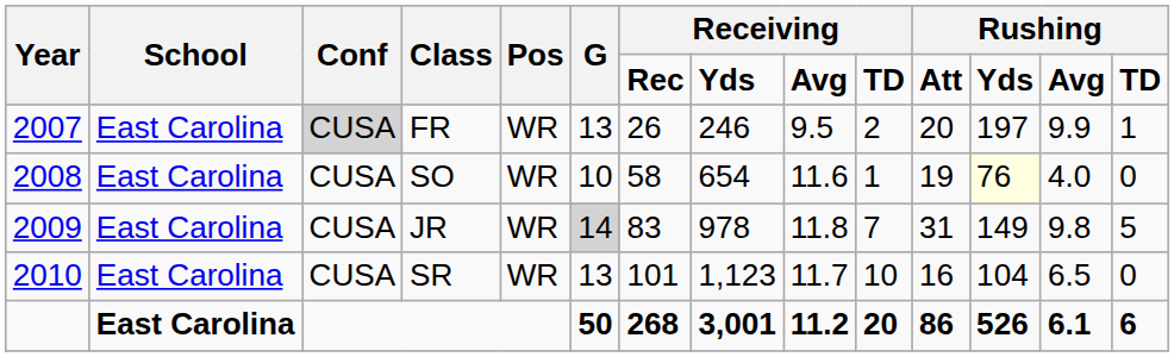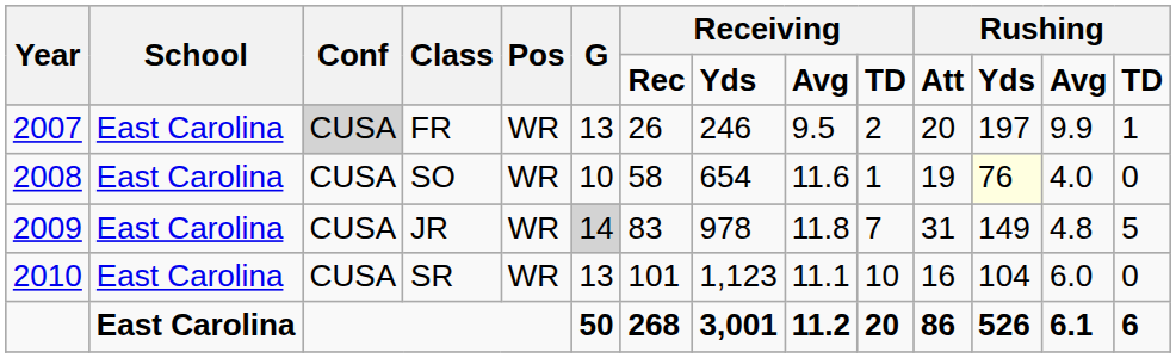 <table class="wikitable">
 <tr>
 <th rowspan="2">Year</th>
 <th rowspan="2">School</th>
 <th rowspan="2">Conf</th>
 <th rowspan="2">Class</th>
 <th rowspan="2">Pos</th>
 <th rowspan="2">G</th>
 <th colspan="4" style="text-align: center; font-weight:bold;">Receiving</th>
 <th colspan="4" style="text-align: center; font-weight:bold;">Rushing</th>
 </tr>
 <tr>
 <td style="font-weight:bold;">Rec</td>
 <td style="font-weight:bold;">Yds</td>
 <td style="font-weight:bold;">Avg</td>
 <td style="font-weight:bold;">TD</td>
 <td style="font-weight:bold;">Att</td>
 <td style="font-weight:bold;">Yds</td>
 <td style="font-weight:bold;">Avg</td>
 <td style="font-weight:bold;">TD</td>
 </tr>
 <tr>
 <td><a href='#'>2007</a></td>
 <td><a href='#'>East Carolina</a></td>
 <td style="background: lightgrey;">CUSA</td>
 <td>FR</td>
 <td>WR</td>
 <td>13</td>
 <td>26</td>
 <td>246</td>
 <td>9.5</td>
 <td>2</td>
 <td>20</td>
 <td>197</td>
 <td>9.9</td>
 <td>1</td>
 </tr>
 <tr>
 <td><a href='#'>2008</a></td>
 <td><a href='#'>East Carolina</a></td>
 <td>CUSA</td>
 <td>SO</td>
 <td>WR</td>
 <td>10</td>
 <td>58</td>
 <td>654</td>
 <td>11.6</td>
 <td>1</td>
 <td>19</td>
 <td style="background: lightyellow;">76</td>
 <td>4.0</td>
 <td>0</td>
 </tr>
 <tr>
 <td><a href='#'>2009</a></td>
 <td><a href='#'>East Carolina</a></td>
 <td>CUSA</td>
 <td>JR</td>
 <td>WR</td>
 <td style="background: lightgrey;">14</td>
 <td>83</td>
 <td>978</td>
 <td>11.8</td>
 <td>7</td>
 <td>31</td>
 <td>149</td>
-<td>9.8</td>
+<td>4.8</td>
 <td>5</td>
 </tr>
 <tr>
 <td><a href='#'>2010</a></td>
 <td><a href='#'>East Carolina</a></td>
 <td>CUSA</td>
 <td>SR</td>
 <td>WR</td>
 <td>13</td>
 <td>101</td>
 <td>1,123</td>
-<td>11.7</td>
+<td>11.1</td>
 <td>10</td>
 <td>16</td>
 <td>104</td>
-<td>6.5</td>
+<td>6.0</td>
 <td>0</td>
 </tr>
 <tr>
 <td style="font-weight:bold;"></td>
 <td style="font-weight:bold;">East Carolina</td>
 <td colspan="3" style="font-weight:bold;"></td>
 <td style="font-weight:bold;">50</td>
 <td style="font-weight:bold;">268</td>
 <td style="font-weight:bold;">3,001</td>
 <td style="font-weight:bold;">11.2</td>
 <td style="font-weight:bold;">20</td>
 <td style="font-weight:bold;">86</td>
 <td style="font-weight:bold;">526</td>
 <td style="font-weight:bold;">6.1</td>
 <td style="font-weight:bold;">6</td>
 </tr>
 </table>
